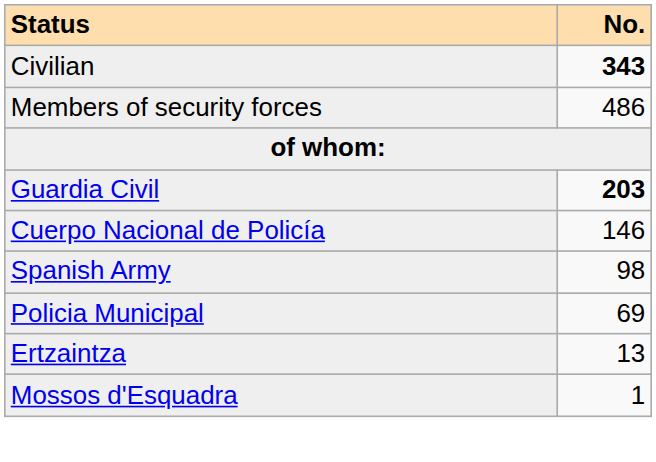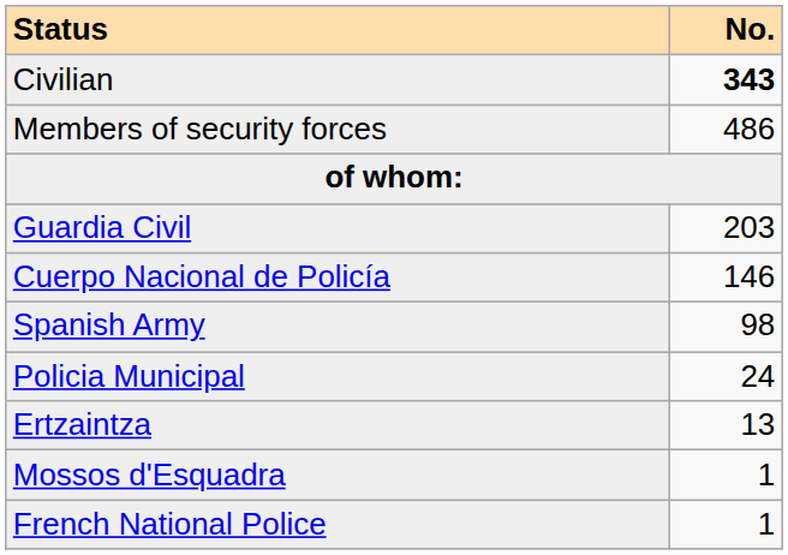 <table class="wikitable" style="width:400px;">
 <tr>
 <th style="background:#ffdead; text-align:left;">Status</th>
 <th style="background:#ffdead; text-align:right;">No.</th>
 </tr>
 <tr>
 <td style="background:#efefef; text-align:left;">Civilian</td>
 <td style="text-align:right;"><strong>343</strong></td>
 </tr>
 <tr>
 <td style="background:#efefef; text-align:left;">Members of security forces</td>
 <td style="text-align:right;">486</td>
 </tr>
 <tr>
 <th colspan="2"  style="background:#efefef; text-align:center;">of whom:</th>
 </tr>
 <tr>
 <td style="background:#efefef; text-align:left;"><a href='#'>Guardia Civil</a></td>
-<td style="text-align:right;"><strong>203</strong></td>
+<td style="text-align:right;">203</td>
 </tr>
 <tr>
 <td style="background:#efefef; text-align:left;"><a href='#'>Cuerpo Nacional de Policía</a></td>
 <td style="text-align:right;">146</td>
 </tr>
 <tr>
 <td style="background:#efefef; text-align:left;"><a href='#'>Spanish Army</a></td>
 <td style="text-align:right;">98</td>
 </tr>
 <tr>
 <td style="background:#efefef; text-align:left;"><a href='#'>Policia Municipal</a></td>
-<td style="text-align:right;">69</td>
+<td style="text-align:right;">24</td>
 </tr>
 <tr>
 <td style="background:#efefef; text-align:left;"><a href='#'>Ertzaintza</a></td>
 <td style="text-align:right;">13</td>
 </tr>
 <tr>
 <td style="background:#efefef; text-align:left;"><a href='#'>Mossos d'Esquadra</a></td>
 <td style="text-align:right;">1</td>
 </tr>
+<tr>
+<td style="background:#efefef; text-align:left;"><a href='#'>French National Police</a></td>
+<td style="text-align:right;">1</td>
+</tr>
 </table>
